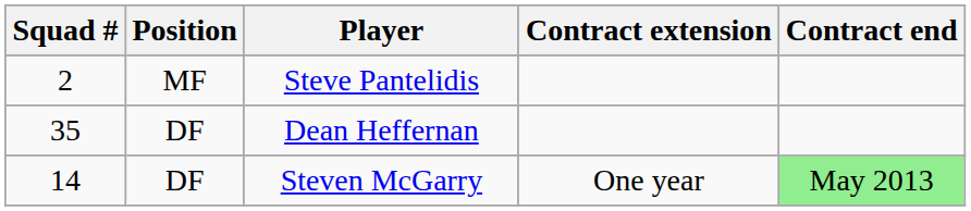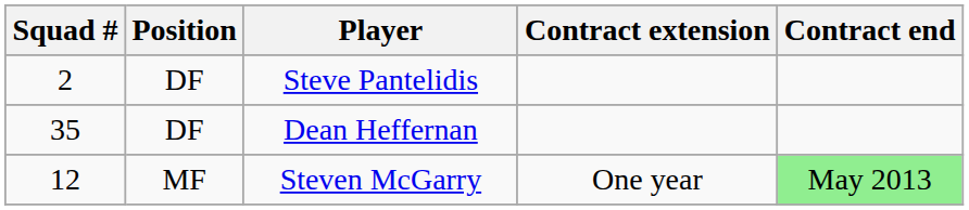 <table class="wikitable sortable" style="text-align:center; font-size:95%;">
 <tr>
 <th>Squad #</th>
 <th>Position</th>
 <th width=130>Player</th>
 <th>Contract extension</th>
 <th>Contract end</th>
 </tr>
 <tr>
 <td>2</td>
-<td>MF</td>
+<td>DF</td>
 <td> <a href='#'>Steve Pantelidis</a></td>
 <td></td>
 <td></td>
 </tr>
 <tr>
 <td>35</td>
 <td>DF</td>
 <td> <a href='#'>Dean Heffernan</a></td>
 <td></td>
 <td></td>
 </tr>
 <tr>
-<td>14</td>
-<td>DF</td>
+<td>12</td>
+<td>MF</td>
 <td> <a href='#'>Steven McGarry</a></td>
 <td>One year</td>
 <td style="background: lightgreen;">May 2013</td>
 </tr>
 </table>
